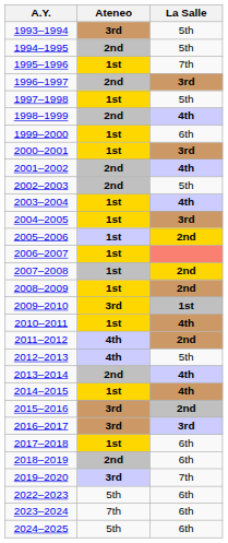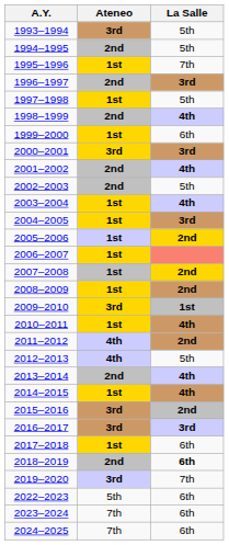 <table class="wikitable" style="text-align: center">
 <tr bgcolor="#efefef">
 <th width=100px>A.Y.</th>
 <th width=100px>Ateneo</th>
 <th width=100px>La Salle</th>
 </tr>
 <tr>
 <td><a href='#'>1993–1994</a></td>
 <td bgcolor=#CC9966><strong>3rd</strong></td>
 <td>5th</td>
 </tr>
 <tr>
 <td><a href='#'>1994–1995</a></td>
 <td bgcolor="silver"><strong>2nd</strong></td>
 <td>5th</td>
 </tr>
 <tr>
 <td><a href='#'>1995–1996</a></td>
 <td bgcolor="gold"><strong>1st</strong></td>
 <td>7th</td>
 </tr>
 <tr>
 <td><a href='#'>1996–1997</a></td>
 <td bgcolor="silver"><strong>2nd</strong></td>
 <td bgcolor=#CC9966><strong>3rd</strong></td>
 </tr>
 <tr>
 <td><a href='#'>1997–1998</a></td>
 <td bgcolor="gold"><strong>1st</strong></td>
 <td>5th</td>
 </tr>
 <tr>
 <td><a href='#'>1998–1999</a></td>
 <td bgcolor="silver"><strong>2nd</strong></td>
 <td bgcolor=#CCCCFF><strong>4th</strong></td>
 </tr>
 <tr>
 <td><a href='#'>1999–2000</a></td>
 <td bgcolor="gold"><strong>1st</strong></td>
 <td>6th</td>
 </tr>
 <tr>
 <td><a href='#'>2000–2001</a></td>
-<td bgcolor="gold"><strong>1st</strong></td>
+<td bgcolor="gold"><strong>3rd</strong></td>
 <td bgcolor=#CC9966><strong>3rd</strong></td>
 </tr>
 <tr>
 <td><a href='#'>2001–2002</a></td>
 <td bgcolor="silver"><strong>2nd</strong></td>
 <td bgcolor=#CCCCFF><strong>4th</strong></td>
 </tr>
 <tr>
 <td><a href='#'>2002–2003</a></td>
 <td bgcolor="silver"><strong>2nd</strong></td>
 <td>5th</td>
 </tr>
 <tr>
 <td><a href='#'>2003–2004</a></td>
 <td bgcolor="gold"><strong>1st</strong></td>
 <td bgcolor=#CCCCFF><strong>4th</strong></td>
 </tr>
 <tr>
 <td><a href='#'>2004–2005</a></td>
 <td bgcolor="gold"><strong>1st</strong></td>
 <td bgcolor=#CC9966><strong>3rd</strong></td>
 </tr>
 <tr>
 <td><a href='#'>2005–2006</a></td>
 <td bgcolor=#CCCCFF><strong>1st</strong></td>
 <td bgcolor="gold"><strong>2nd</strong></td>
 </tr>
 <tr>
 <td><a href='#'>2006–2007</a></td>
 <td bgcolor="gold"><strong>1st</strong></td>
 <td bgcolor=salmon></td>
 </tr>
 <tr>
 <td><a href='#'>2007–2008</a></td>
 <td bgcolor="silver"><strong>1st</strong></td>
 <td bgcolor="gold"><strong>2nd</strong></td>
 </tr>
 <tr>
 <td><a href='#'>2008–2009</a></td>
 <td bgcolor="gold"><strong>1st</strong></td>
 <td bgcolor=#CC9966><strong>2nd</strong></td>
 </tr>
 <tr>
 <td><a href='#'>2009–2010</a></td>
 <td bgcolor="gold"><strong>3rd</strong></td>
 <td bgcolor="silver"><strong>1st</strong></td>
 </tr>
 <tr>
 <td><a href='#'>2010–2011</a></td>
 <td bgcolor="gold"><strong>1st</strong></td>
 <td bgcolor=#CC9966><strong>4th</strong></td>
 </tr>
 <tr>
 <td><a href='#'>2011–2012</a></td>
 <td bgcolor=CCCCFF><strong>4th</strong></td>
 <td bgcolor=#CC9966><strong>2nd</strong></td>
 </tr>
 <tr>
 <td><a href='#'>2012–2013</a></td>
 <td bgcolor=CCCCFF><strong>4th</strong></td>
 <td>5th</td>
 </tr>
 <tr>
 <td><a href='#'>2013–2014</a></td>
 <td bgcolor="silver"><strong>2nd</strong></td>
 <td bgcolor=CCCCFF><strong>4th</strong></td>
 </tr>
 <tr>
 <td><a href='#'>2014–2015</a></td>
 <td bgcolor="gold"><strong>1st</strong></td>
 <td bgcolor=#CC9966><strong>4th</strong></td>
 </tr>
 <tr>
 <td><a href='#'>2015–2016</a></td>
 <td bgcolor=#CC9966><strong>3rd</strong></td>
 <td bgcolor="silver"><strong>2nd</strong></td>
 </tr>
 <tr>
 <td><a href='#'>2016–2017</a></td>
 <td bgcolor=#CC9966><strong>3rd</strong></td>
 <td bgcolor=CCCCFF><strong>3rd</strong></td>
 </tr>
 <tr>
 <td><a href='#'>2017–2018</a></td>
 <td bgcolor="gold"><strong>1st</strong></td>
 <td>6th</td>
 </tr>
 <tr>
 <td><a href='#'>2018–2019</a></td>
 <td bgcolor="silver"><strong>2nd</strong></td>
-<td>6th</td>
+<td><strong>6th</strong></td>
 </tr>
 <tr>
 <td><a href='#'>2019–2020</a></td>
 <td bgcolor=CCCCFF><strong>3rd</strong></td>
 <td>7th</td>
 </tr>
 <tr>
 <td><a href='#'>2022–2023</a></td>
 <td>5th</td>
 <td>6th</td>
 </tr>
 <tr>
 <td><a href='#'>2023–2024</a></td>
 <td>7th</td>
 <td>6th</td>
 </tr>
 <tr>
 <td><a href='#'>2024–2025</a></td>
-<td>5th</td>
+<td>7th</td>
 <td>6th</td>
 </tr>
 </table>
